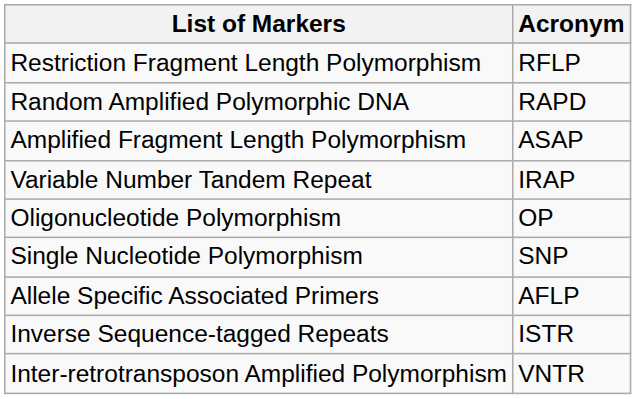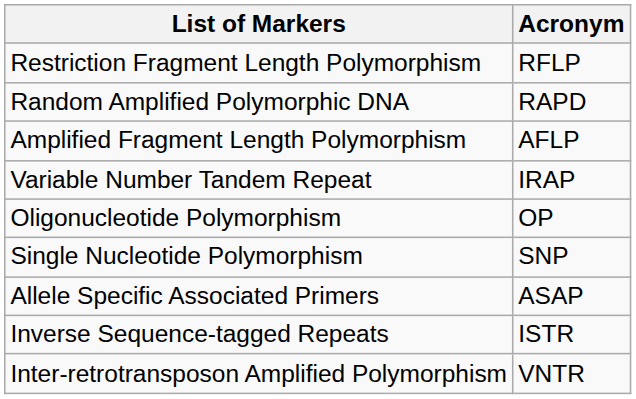 <table class="wikitable">
 <tr>
 <th>List of Markers</th>
 <th>Acronym</th>
 </tr>
 <tr>
 <td>Restriction Fragment Length Polymorphism</td>
 <td>RFLP</td>
 </tr>
 <tr>
 <td>Random Amplified Polymorphic DNA</td>
 <td>RAPD</td>
 </tr>
 <tr>
 <td>Amplified Fragment Length Polymorphism</td>
-<td>ASAP</td>
+<td>AFLP</td>
 </tr>
 <tr>
 <td>Variable Number Tandem Repeat</td>
 <td>IRAP</td>
 </tr>
 <tr>
 <td>Oligonucleotide Polymorphism</td>
 <td>OP</td>
 </tr>
 <tr>
 <td>Single Nucleotide Polymorphism</td>
 <td>SNP</td>
 </tr>
 <tr>
 <td>Allele Specific Associated Primers</td>
-<td>AFLP</td>
+<td>ASAP</td>
 </tr>
 <tr>
 <td>Inverse Sequence-tagged Repeats</td>
 <td>ISTR</td>
 </tr>
 <tr>
 <td>Inter-retrotransposon Amplified Polymorphism</td>
 <td>VNTR</td>
 </tr>
 </table>
